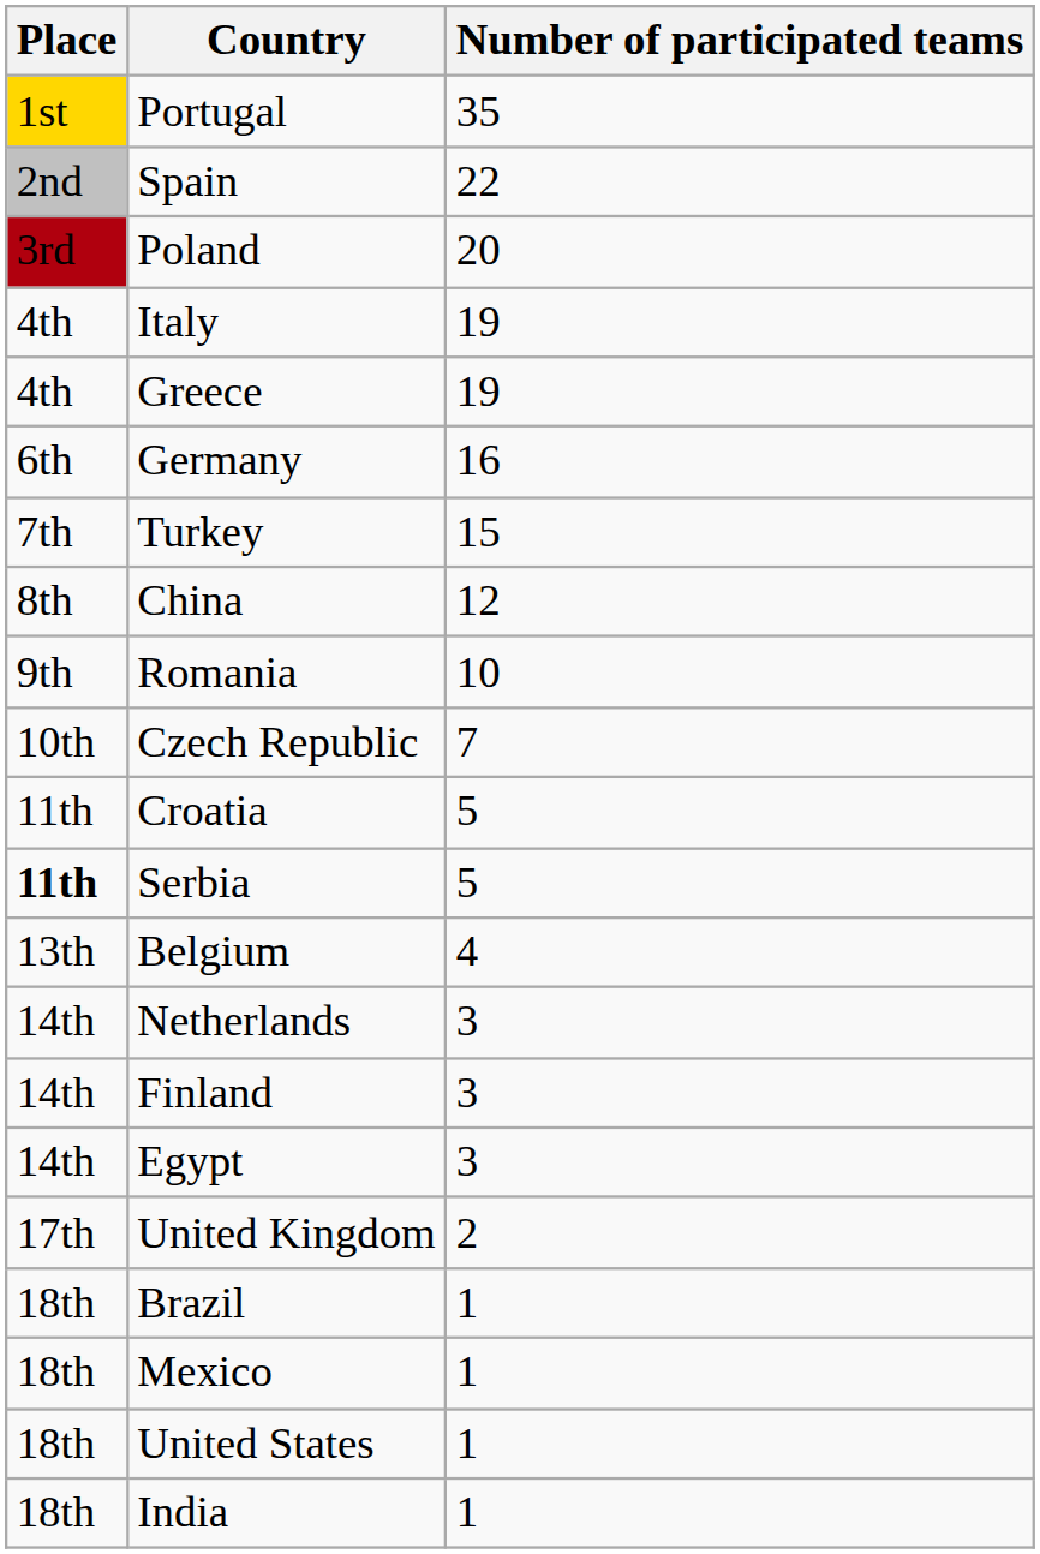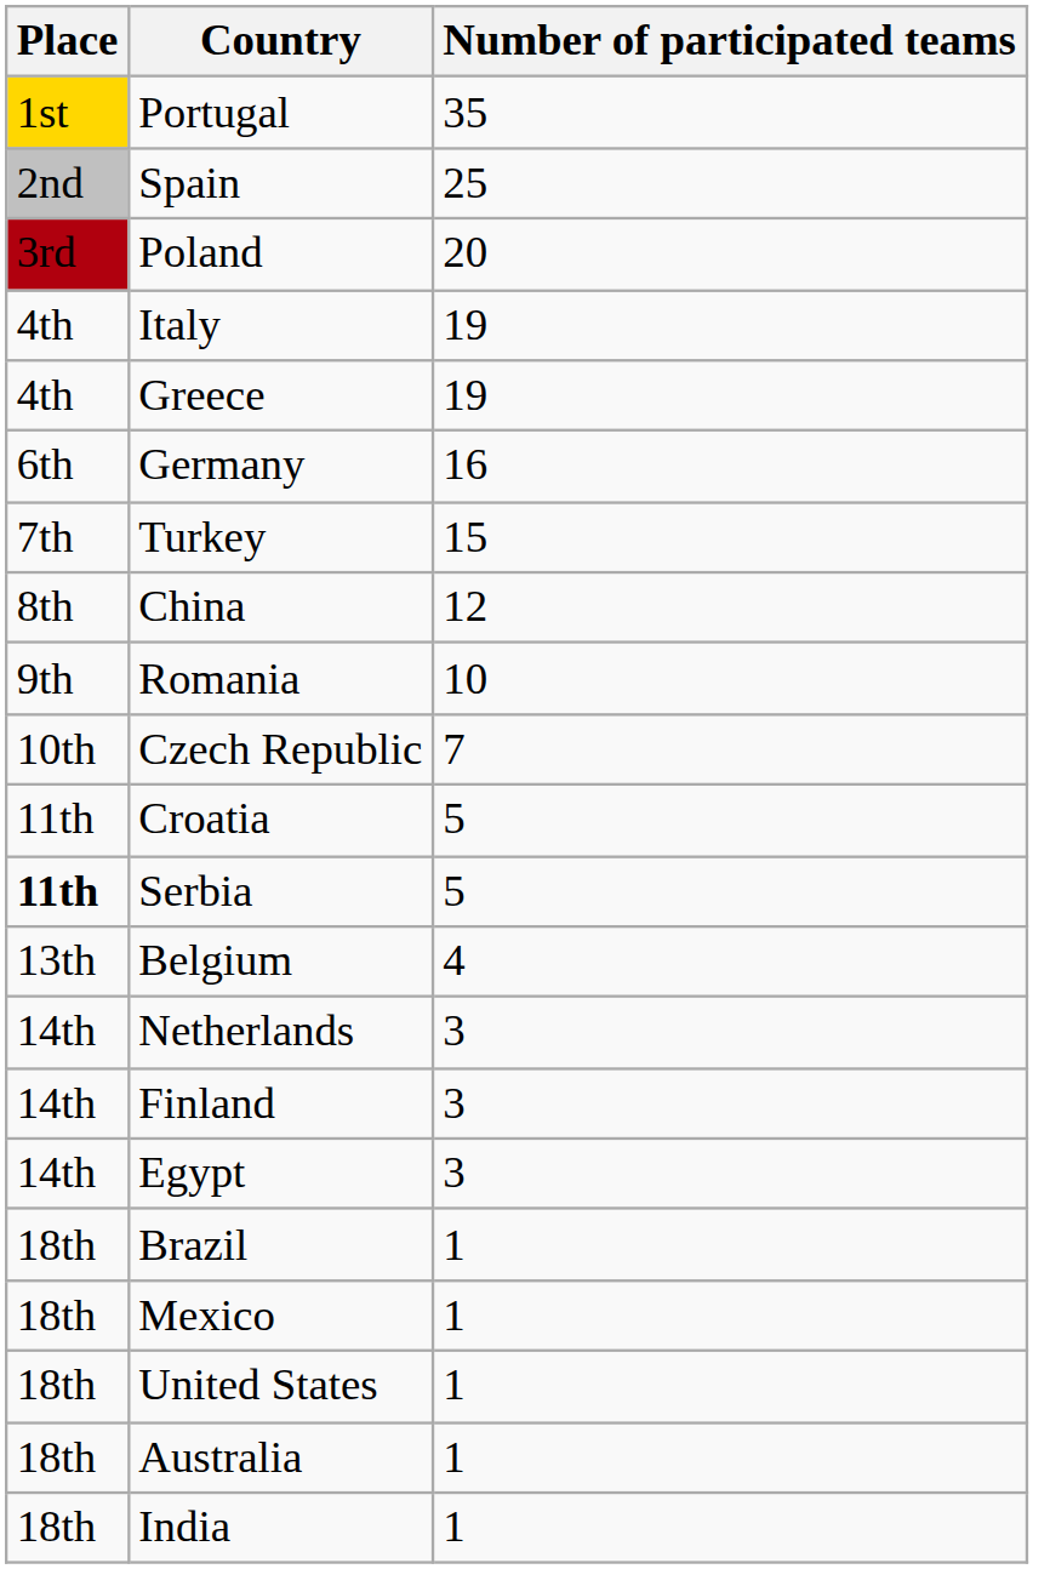 <table class="wikitable" border="1">
 <tr>
 <th>Place</th>
 <th>Country</th>
 <th>Number of participated teams</th>
 </tr>
 <tr --->
 <td bgcolor=gold>1st</td>
 <td>Portugal</td>
 <td>35</td>
 </tr>
 <tr --->
 <td bgcolor=silver>2nd</td>
 <td>Spain</td>
-<td>22</td>
+<td>25</td>
 </tr>
 <tr --->
 <td bgcolor="bronze">3rd</td>
 <td>Poland</td>
 <td>20</td>
 </tr>
 <tr>
 <td>4th</td>
 <td>Italy</td>
 <td>19</td>
 </tr>
 <tr --->
 <td>4th</td>
 <td>Greece</td>
 <td>19</td>
 </tr>
 <tr --->
 <td>6th</td>
 <td>Germany</td>
 <td>16</td>
 </tr>
 <tr --->
 <td>7th</td>
 <td>Turkey</td>
 <td>15</td>
 </tr>
 <tr --->
 <td>8th</td>
 <td>China</td>
 <td>12</td>
 </tr>
 <tr --->
 <td>9th</td>
 <td>Romania</td>
 <td>10</td>
 </tr>
 <tr --->
 <td>10th</td>
 <td>Czech Republic</td>
 <td>7</td>
 </tr>
 <tr --->
 <td>11th</td>
 <td>Croatia</td>
 <td>5</td>
 </tr>
 <tr --->
 <td><strong>11th</strong></td>
 <td>Serbia</td>
 <td>5</td>
 </tr>
 <tr --->
 <td>13th</td>
 <td>Belgium</td>
 <td>4</td>
 </tr>
 <tr --->
 <td>14th</td>
 <td>Netherlands</td>
 <td>3</td>
 </tr>
 <tr>
 <td>14th</td>
 <td>Finland</td>
 <td>3</td>
 </tr>
 <tr --->
 <td>14th</td>
 <td>Egypt</td>
 <td>3</td>
 </tr>
 <tr --->
-<td>17th</td>
-<td>United Kingdom</td>
-<td>2</td>
-</tr>
-<tr --->
 <td>18th</td>
 <td>Brazil</td>
 <td>1</td>
 </tr>
 <tr --->
 <td>18th</td>
 <td>Mexico</td>
 <td>1</td>
 </tr>
 <tr --->
 <td>18th</td>
 <td>United States</td>
 <td>1</td>
 </tr>
 <tr>
 <td>18th</td>
+<td>Australia</td>
+<td>1</td>
+</tr>
+<tr>
+<td>18th</td>
 <td>India</td>
 <td>1</td>
 </tr>
 </table>
